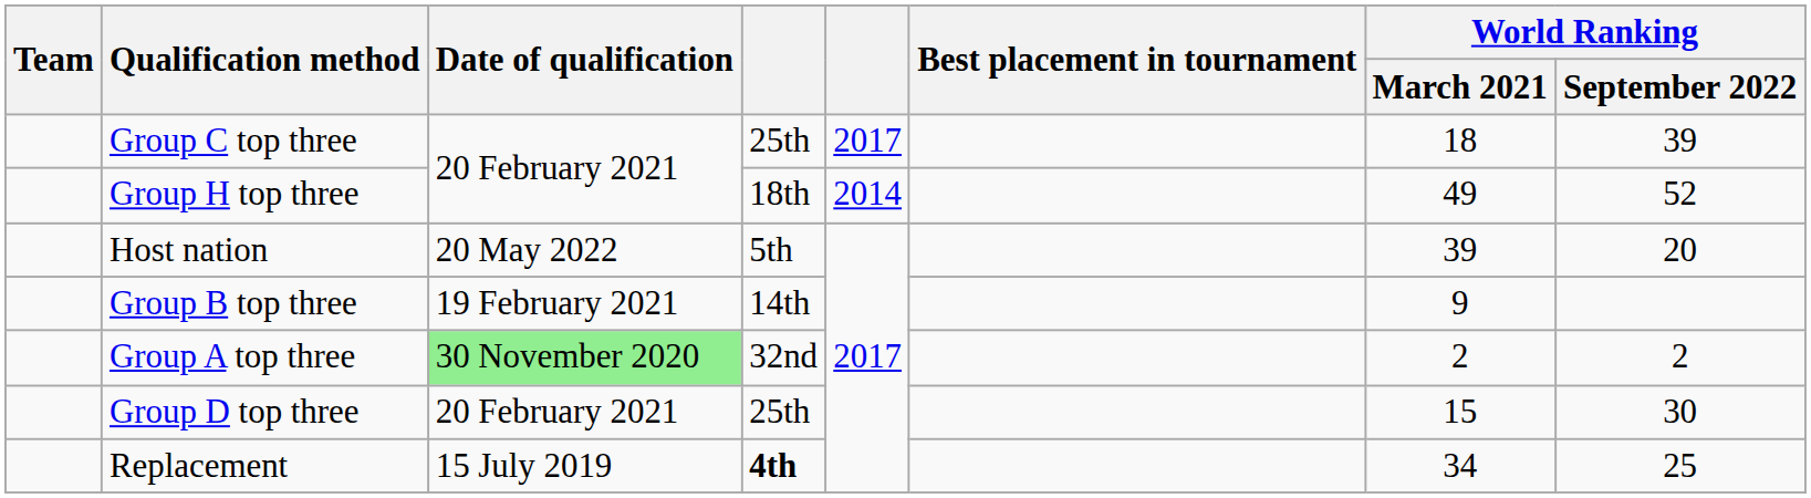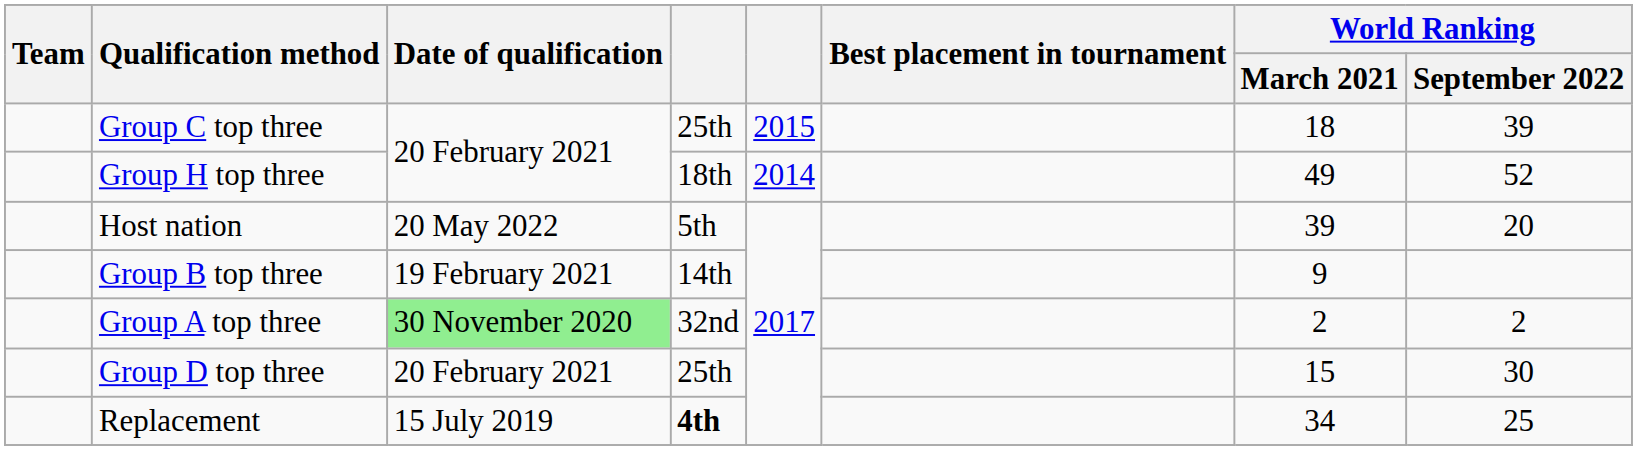 <table class="wikitable sortable">
 <tr>
 <th rowspan=2>Team</th>
 <th rowspan=2>Qualification method</th>
 <th rowspan=2>Date of qualification</th>
 <th rowspan=2></th>
 <th rowspan=2></th>
 <th rowspan=2>Best placement in tournament</th>
 <th colspan=2><a href='#'>World Ranking</a></th>
 </tr>
 <tr>
 <th>March 2021</th>
 <th>September 2022</th>
 </tr>
 <tr>
 <td></td>
 <td><a href='#'>Group C</a> top three</td>
 <td rowspan=2>20 February 2021</td>
 <td>25th</td>
-<td><a href='#'>2017</a></td>
+<td><a href='#'>2015</a></td>
 <td></td>
 <td align=center>18</td>
 <td align=center>39</td>
 </tr>
 <tr>
 <td></td>
 <td><a href='#'>Group H</a> top three</td>
 <td>18th</td>
 <td><a href='#'>2014</a></td>
 <td></td>
 <td align=center>49</td>
 <td align=center>52</td>
 </tr>
 <tr>
 <td></td>
 <td>Host nation</td>
 <td>20 May 2022</td>
 <td>5th</td>
 <td rowspan=5><a href='#'>2017</a></td>
 <td></td>
 <td align=center>39</td>
 <td align=center>20</td>
 </tr>
 <tr>
 <td><s></s></td>
 <td><a href='#'>Group B</a> top three</td>
 <td>19 February 2021</td>
 <td>14th</td>
 <td></td>
 <td align=center>9</td>
 <td></td>
 </tr>
 <tr>
 <td></td>
 <td><a href='#'>Group A</a> top three</td>
 <td style="background: lightgreen;">30 November 2020</td>
 <td>32nd</td>
 <td></td>
 <td align=center>2</td>
 <td align=center>2</td>
 </tr>
 <tr>
 <td></td>
 <td><a href='#'>Group D</a> top three</td>
 <td>20 February 2021</td>
 <td>25th</td>
 <td></td>
 <td align=center>15</td>
 <td align=center>30</td>
 </tr>
 <tr>
 <td></td>
 <td>Replacement</td>
 <td>15 July 2019</td>
 <td><strong>4th</strong></td>
 <td></td>
 <td align=center>34</td>
 <td align=center>25</td>
 </tr>
 </table>
